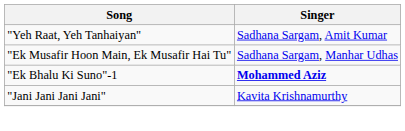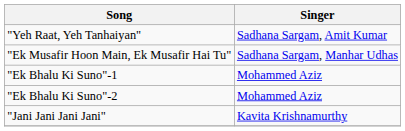 <table class="wikitable" style="font-size:95%;">
 <tr>
 <th>Song</th>
 <th>Singer</th>
 </tr>
 <tr>
 <td>"Yeh Raat, Yeh Tanhaiyan"</td>
 <td><a href='#'>Sadhana Sargam</a>, <a href='#'>Amit Kumar</a></td>
 </tr>
 <tr>
 <td>"Ek Musafir Hoon Main, Ek Musafir Hai Tu"</td>
 <td><a href='#'>Sadhana Sargam</a>, <a href='#'>Manhar Udhas</a></td>
 </tr>
 <tr>
 <td>"Ek Bhalu Ki Suno"-1</td>
-<td><strong><a href='#'>Mohammed Aziz</a></strong></td>
+<td><a href='#'>Mohammed Aziz</a></td>
+</tr>
+<tr>
+<td>"Ek Bhalu Ki Suno"-2</td>
+<td><a href='#'>Mohammed Aziz</a></td>
 </tr>
 <tr>
 <td>"Jani Jani Jani Jani"</td>
 <td><a href='#'>Kavita Krishnamurthy</a></td>
 </tr>
 <tr>
 </tr>
 </table>
